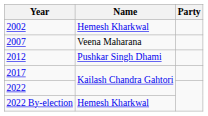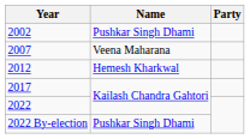 <table class="wikitable sortable">
 <tr>
 <th>Year</th>
 <th>Name</th>
 <th colspan="2">Party</th>
 </tr>
 <tr>
 <td><a href='#'>2002</a></td>
-<td><a href='#'>Hemesh Kharkwal</a></td>
+<td><a href='#'>Pushkar Singh Dhami</a></td>
 <td></td>
 </tr>
 <tr>
 <td><a href='#'>2007</a></td>
 <td>Veena Maharana</td>
 <td></td>
 </tr>
 <tr>
 <td><a href='#'>2012</a></td>
-<td><a href='#'>Pushkar Singh Dhami</a></td>
+<td><a href='#'>Hemesh Kharkwal</a></td>
 <td></td>
 </tr>
 <tr>
 <td><a href='#'>2017</a></td>
 <td rowspan=2><a href='#'>Kailash Chandra Gahtori</a></td>
 <td></td>
 </tr>
 <tr>
 <td><a href='#'>2022</a></td>
 </tr>
 <tr>
 <td><a href='#'>2022 By-election</a></td>
-<td><a href='#'>Hemesh Kharkwal</a></td>
+<td><a href='#'>Pushkar Singh Dhami</a></td>
 </tr>
 </table>
